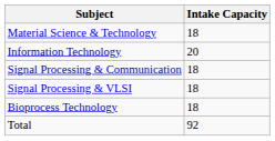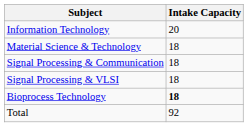 <table class="wikitable">
 <tr>
 <th>Subject</th>
 <th>Intake Capacity</th>
 </tr>
 <tr>
+<td><a href='#'>Information Technology</a></td>
+<td>20</td>
+</tr>
+<tr>
 <td><a href='#'>Material Science & Technology</a></td>
 <td>18</td>
-</tr>
-<tr>
-<td><a href='#'>Information Technology</a></td>
-<td>20</td>
 </tr>
 <tr>
 <td><a href='#'>Signal Processing & Communication</a></td>
 <td>18</td>
 </tr>
 <tr>
 <td><a href='#'>Signal Processing & VLSI</a></td>
 <td>18</td>
 </tr>
 <tr>
 <td><a href='#'>Bioprocess Technology</a></td>
-<td>18</td>
+<td><strong>18</strong></td>
 </tr>
 <tr>
 <td>Total</td>
 <td>92</td>
 </tr>
 </table>
